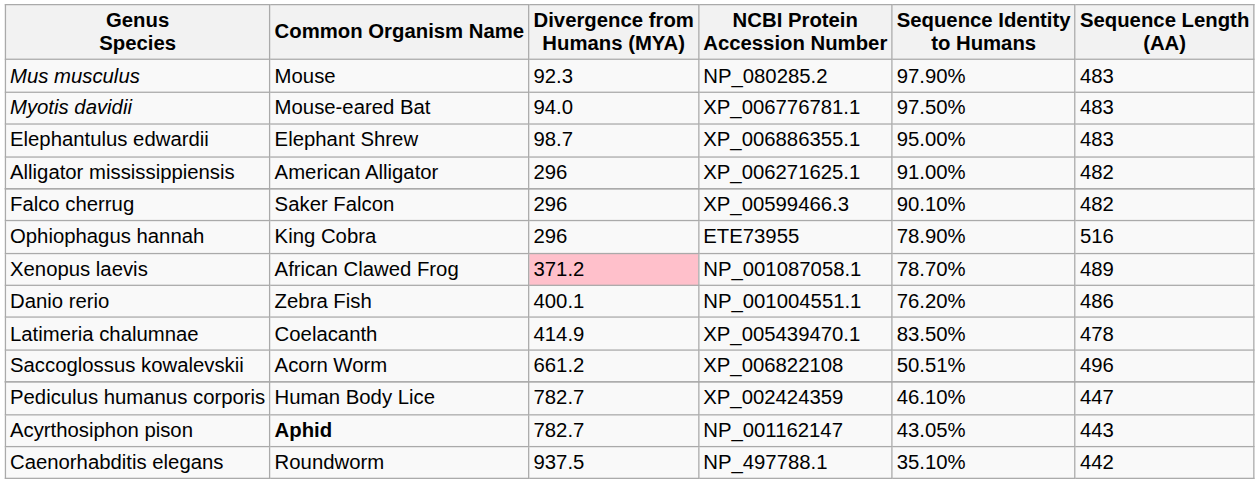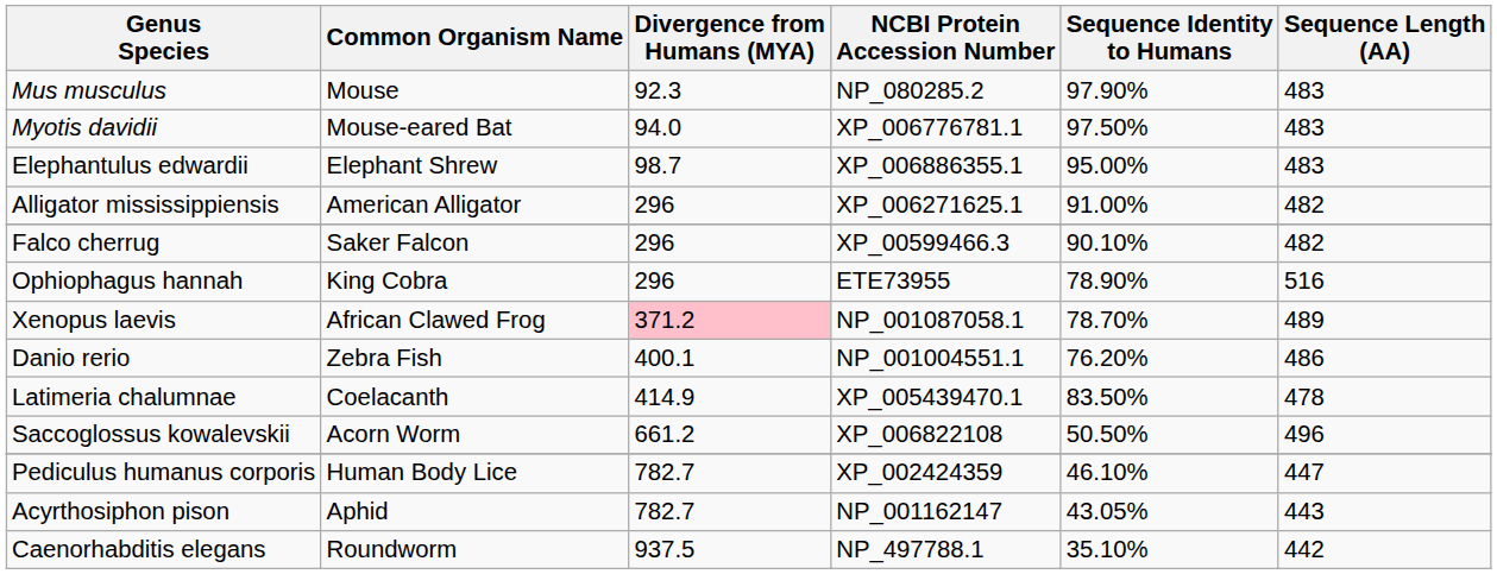 <table class="wikitable" style="margin: 1em auto 1em auto;">
 <tr>
 <th scope="col">Genus<br>Species</th>
 <th scope="col">Common Organism Name</th>
 <th scope="col">Divergence from<br>Humans (MYA)</th>
 <th scope="col">NCBI Protein<br>Accession Number</th>
 <th scope="col">Sequence Identity<br>to Humans</th>
 <th scope="col">Sequence Length<br>(AA)</th>
 </tr>
 <tr>
 <td><em>Mus musculus</em></td>
 <td>Mouse</td>
 <td>92.3</td>
 <td>NP_080285.2</td>
 <td>97.90%</td>
 <td>483</td>
 </tr>
 <tr>
 <td><em>Myotis davidii</td>
 <td>Mouse-eared Bat</td>
 <td>94.0</td>
 <td>XP_006776781.1</td>
 <td>97.50%</td>
 <td>483</td>
 </tr>
 <tr>
 <td></em>Elephantulus edwardii<em></td>
 <td>Elephant Shrew</td>
 <td>98.7</td>
 <td>XP_006886355.1</td>
 <td>95.00%</td>
 <td>483</td>
 </tr>
 <tr>
 <td></em>Alligator mississippiensis<em></td>
 <td>American Alligator</td>
 <td>296</td>
 <td>XP_006271625.1</td>
 <td>91.00%</td>
 <td>482</td>
 </tr>
 <tr>
 </tr>
 <tr>
 <td></em>Falco cherrug<em></td>
 <td>Saker Falcon</td>
 <td>296</td>
 <td>XP_00599466.3</td>
 <td>90.10%</td>
 <td>482</td>
 </tr>
 <tr>
 <td></em>Ophiophagus hannah<em></td>
 <td>King Cobra</td>
 <td>296</td>
 <td>ETE73955</td>
 <td>78.90%</td>
 <td>516</td>
 </tr>
 <tr>
 <td></em>Xenopus laevis <em></td>
 <td>African Clawed Frog</td>
 <td style="background: pink;">371.2</td>
 <td>NP_001087058.1</td>
 <td>78.70%</td>
 <td>489</td>
 </tr>
 <tr>
 <td></em>Danio rerio<em></td>
 <td>Zebra Fish</td>
 <td>400.1</td>
 <td>NP_001004551.1</td>
 <td>76.20%</td>
 <td>486</td>
 </tr>
 <tr>
 <td></em>Latimeria chalumnae<em></td>
 <td>Coelacanth</td>
 <td>414.9</td>
 <td>XP_005439470.1</td>
 <td>83.50%</td>
 <td>478</td>
 </tr>
 <tr>
 <td></em>Saccoglossus kowalevskii<em></td>
 <td>Acorn Worm</td>
 <td>661.2</td>
 <td>XP_006822108</td>
-<td>50.51%</td>
+<td>50.50%</td>
 <td>496</td>
 </tr>
 <tr>
 </tr>
 <tr>
 <td></em>Pediculus humanus corporis<em></td>
 <td>Human Body Lice</td>
 <td>782.7</td>
 <td>XP_002424359</td>
 <td>46.10%</td>
 <td>447</td>
 </tr>
 <tr>
 <td></em>Acyrthosiphon pison<em></td>
-<td><strong>Aphid</strong></td>
+<td>Aphid</td>
 <td>782.7</td>
 <td>NP_001162147</td>
 <td>43.05%</td>
 <td>443</td>
 </tr>
 <tr>
 <td></em>Caenorhabditis elegans<em></td>
 <td>Roundworm</td>
 <td>937.5</td>
 <td>NP_497788.1</td>
 <td>35.10%</td>
 <td>442</td>
 </tr>
 </table>
